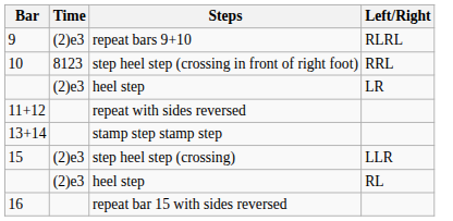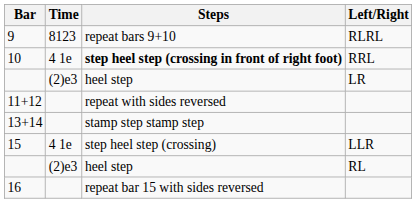 <table class="wikitable">
 <tr>
 <th>Bar</th>
 <th>Time</th>
 <th>Steps</th>
 <th>Left/Right</th>
 </tr>
 <tr>
 <td>9</td>
-<td>(2)e3</td>
+<td>8123</td>
 <td>repeat bars 9+10</td>
 <td>RLRL</td>
 </tr>
 <tr>
 <td>10</td>
-<td>8123</td>
-<td>step heel step (crossing in front of right foot)</td>
+<td>4 1e</td>
+<td><strong>step heel step (crossing in front of right foot)</strong></td>
 <td>RRL</td>
 </tr>
 <tr>
 <td></td>
 <td>(2)e3</td>
 <td>heel step</td>
 <td>LR</td>
 </tr>
 <tr>
 <td>11+12</td>
 <td></td>
 <td>repeat with sides reversed</td>
 <td></td>
 </tr>
 <tr>
 <td>13+14</td>
 <td></td>
 <td>stamp step stamp step</td>
 <td></td>
 </tr>
 <tr>
 <td>15</td>
-<td>(2)e3</td>
+<td>4 1e</td>
 <td>step heel step (crossing)</td>
 <td>LLR</td>
 </tr>
 <tr>
 <td></td>
 <td>(2)e3</td>
 <td>heel step</td>
 <td>RL</td>
 </tr>
 <tr>
 <td>16</td>
 <td></td>
 <td>repeat bar 15 with sides reversed</td>
 <td></td>
 </tr>
 </table>
